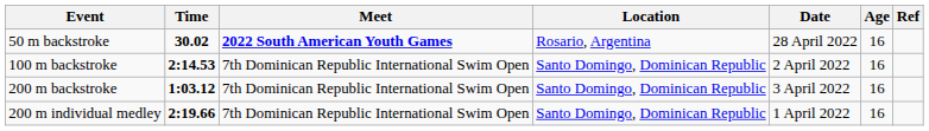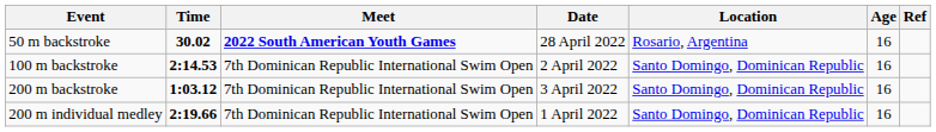 <table class="wikitable">
 <tr>
 <th>Event</th>
 <th>Time</th>
 <th>Meet</th>
+<th>Date</th>
 <th>Location</th>
-<th>Date</th>
 <th>Age</th>
 <th>Ref</th>
 </tr>
 <tr>
 <td>50 m backstroke</td>
 <td style="text-align:center;"><strong>30.02</strong></td>
 <td><strong><a href='#'>2022 South American Youth Games</a></strong></td>
+<td>28 April 2022</td>
 <td><a href='#'>Rosario</a>, <a href='#'>Argentina</a></td>
-<td>28 April 2022</td>
 <td style="text-align:center;">16</td>
 <td style="text-align:center;"></td>
 </tr>
 <tr>
 <td>100 m backstroke</td>
 <td style="text-align:center;"><strong>2:14.53</strong></td>
 <td>7th Dominican Republic International Swim Open</td>
+<td>2 April 2022</td>
 <td><a href='#'>Santo Domingo</a>, <a href='#'>Dominican Republic</a></td>
-<td>2 April 2022</td>
 <td style="text-align:center;">16</td>
 <td style="text-align:center;"></td>
 </tr>
 <tr>
 <td>200 m backstroke</td>
 <td style="text-align:center;"><strong>1:03.12</strong></td>
 <td>7th Dominican Republic International Swim Open</td>
+<td>3 April 2022</td>
 <td><a href='#'>Santo Domingo</a>, <a href='#'>Dominican Republic</a></td>
-<td>3 April 2022</td>
 <td style="text-align:center;">16</td>
 <td style="text-align:center;"></td>
 </tr>
 <tr>
 <td>200 m individual medley</td>
 <td style="text-align:center;"><strong>2:19.66</strong></td>
 <td>7th Dominican Republic International Swim Open</td>
+<td>1 April 2022</td>
 <td><a href='#'>Santo Domingo</a>, <a href='#'>Dominican Republic</a></td>
-<td>1 April 2022</td>
 <td style="text-align:center;">16</td>
 <td style="text-align:center;"></td>
 </tr>
 </table>
